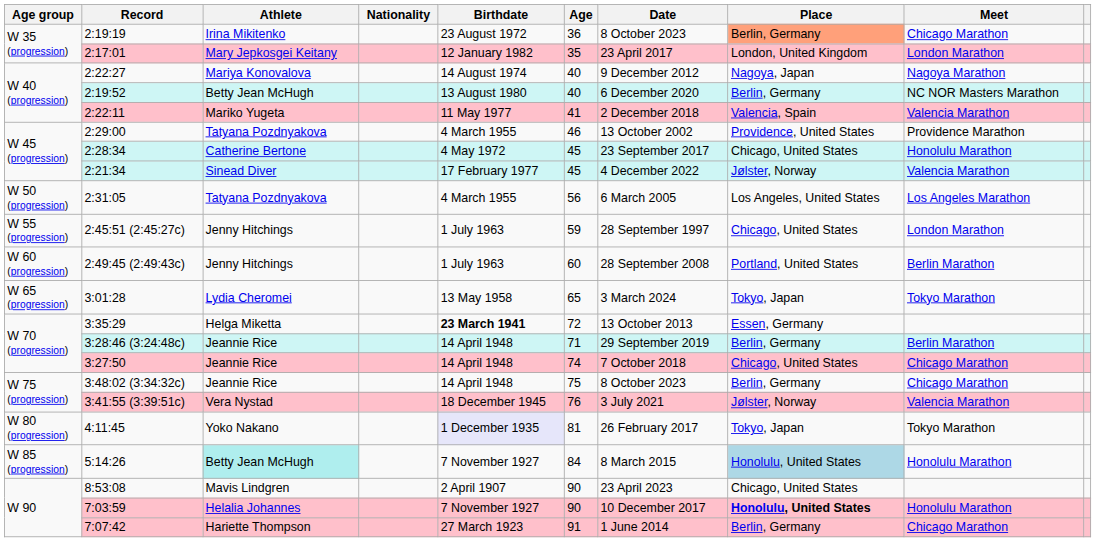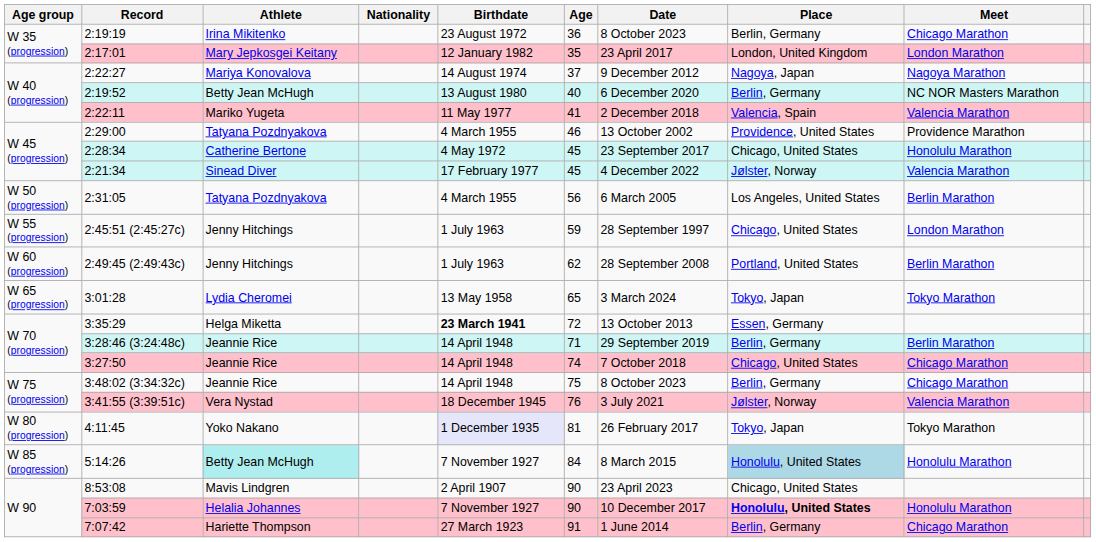 <table class="wikitable" style="font-size:90%; width: 100%;">
 <tr>
 <th>Age group</th>
 <th>Record</th>
 <th>Athlete</th>
 <th>Nationality</th>
 <th>Birthdate</th>
 <th>Age</th>
 <th>Date</th>
 <th>Place</th>
 <th>Meet</th>
 <th></th>
 </tr>
 <tr>
 <td rowspan=2>W 35 <br><small>(<a href='#'>progression</a>)</small></td>
 <td>2:19:19</td>
 <td><a href='#'>Irina Mikitenko</a></td>
 <td></td>
 <td>23 August 1972</td>
 <td>36</td>
 <td>8 October 2023</td>
-<td style="background: lightsalmon;">Berlin, Germany</td>
+<td>Berlin, Germany</td>
 <td><a href='#'>Chicago Marathon</a></td>
 <td></td>
 </tr>
 <tr style="background:pink">
 <td>2:17:01</td>
 <td><a href='#'>Mary Jepkosgei Keitany</a></td>
 <td></td>
 <td>12 January 1982</td>
 <td>35</td>
 <td>23 April 2017</td>
 <td>London, United Kingdom</td>
 <td><a href='#'>London Marathon</a></td>
 <td></td>
 </tr>
 <tr>
 <td rowspan=3>W 40 <br><small>(<a href='#'>progression</a>)</small></td>
 <td>2:22:27</td>
 <td><a href='#'>Mariya Konovalova</a></td>
 <td></td>
 <td>14 August 1974</td>
-<td>40</td>
+<td>37</td>
 <td>9 December 2012</td>
 <td><a href='#'>Nagoya</a>, Japan</td>
 <td><a href='#'>Nagoya Marathon</a></td>
 <td></td>
 </tr>
 <tr style="background:#cef6f5;">
 <td>2:19:52</td>
 <td>Betty Jean McHugh</td>
 <td></td>
 <td>13 August 1980</td>
 <td>40</td>
 <td>6 December 2020</td>
 <td><a href='#'>Berlin</a>, Germany</td>
 <td>NC NOR Masters Marathon</td>
 <td></td>
 </tr>
 <tr style="background:pink">
 <td>2:22:11</td>
 <td>Mariko Yugeta</td>
 <td></td>
 <td>11 May 1977</td>
 <td>41</td>
 <td>2 December 2018</td>
 <td><a href='#'>Valencia</a>, Spain</td>
 <td><a href='#'>Valencia Marathon</a></td>
 <td></td>
 </tr>
 <tr>
 <td rowspan=3>W 45 <br><small>(<a href='#'>progression</a>)</small></td>
 <td>2:29:00</td>
 <td><a href='#'>Tatyana Pozdnyakova</a></td>
 <td></td>
 <td>4 March 1955</td>
 <td>46</td>
 <td>13 October 2002</td>
 <td><a href='#'>Providence</a>, United States</td>
 <td>Providence Marathon</td>
 <td></td>
 </tr>
 <tr style="background:#cef6f5;">
 <td>2:28:34</td>
 <td><a href='#'>Catherine Bertone</a></td>
 <td></td>
 <td>4 May 1972</td>
 <td>45</td>
 <td>23 September 2017</td>
 <td>Chicago, United States</td>
 <td><a href='#'>Honolulu Marathon</a></td>
 <td></td>
 </tr>
 <tr style="background:#cef6f5;">
 <td>2:21:34</td>
 <td><a href='#'>Sinead Diver</a></td>
 <td></td>
 <td>17 February 1977</td>
 <td>45</td>
 <td>4 December 2022</td>
 <td><a href='#'>Jølster</a>, Norway</td>
 <td><a href='#'>Valencia Marathon</a></td>
 <td></td>
 </tr>
 <tr>
 <td>W 50 <br><small>(<a href='#'>progression</a>)</small></td>
 <td>2:31:05</td>
 <td><a href='#'>Tatyana Pozdnyakova</a></td>
 <td></td>
 <td>4 March 1955</td>
 <td>56</td>
 <td>6 March 2005</td>
 <td>Los Angeles, United States</td>
-<td><a href='#'>Los Angeles Marathon</a></td>
+<td><a href='#'>Berlin Marathon</a></td>
 <td></td>
 </tr>
 <tr>
 <td>W 55 <br><small>(<a href='#'>progression</a>)</small></td>
 <td>2:45:51 (2:45:27c)</td>
 <td>Jenny Hitchings</td>
 <td></td>
 <td>1 July 1963</td>
 <td>59</td>
 <td>28 September 1997</td>
 <td><a href='#'>Chicago</a>, United States</td>
 <td><a href='#'>London Marathon</a></td>
 <td></td>
 </tr>
 <tr>
 <td>W 60 <br><small>(<a href='#'>progression</a>)</small></td>
 <td>2:49:45 (2:49:43c)</td>
 <td>Jenny Hitchings</td>
 <td></td>
 <td>1 July 1963</td>
-<td>60</td>
+<td>62</td>
 <td>28 September 2008</td>
 <td><a href='#'>Portland</a>, United States</td>
 <td><a href='#'>Berlin Marathon</a></td>
 <td></td>
 </tr>
 <tr>
 <td>W 65 <br><small>(<a href='#'>progression</a>)</small></td>
 <td>3:01:28</td>
 <td><a href='#'>Lydia Cheromei</a></td>
 <td></td>
 <td>13 May 1958</td>
 <td>65</td>
 <td>3 March 2024</td>
 <td><a href='#'>Tokyo</a>, Japan</td>
 <td><a href='#'>Tokyo Marathon</a></td>
 <td></td>
 </tr>
 <tr>
 <td rowspan=3>W 70 <br><small>(<a href='#'>progression</a>)</small></td>
 <td>3:35:29</td>
 <td>Helga Miketta</td>
 <td></td>
 <td><strong>23 March 1941</strong></td>
 <td>72</td>
 <td>13 October 2013</td>
 <td><a href='#'>Essen</a>, Germany</td>
 <td></td>
 <td></td>
 </tr>
 <tr style="background:#cef6f5;">
 <td>3:28:46 (3:24:48c)</td>
 <td>Jeannie Rice</td>
 <td></td>
 <td>14 April 1948</td>
 <td>71</td>
 <td>29 September 2019</td>
 <td><a href='#'>Berlin</a>, Germany</td>
 <td><a href='#'>Berlin Marathon</a></td>
 <td></td>
 </tr>
 <tr style="background:pink">
 <td>3:27:50</td>
 <td>Jeannie Rice</td>
 <td></td>
 <td>14 April 1948</td>
 <td>74</td>
 <td>7 October 2018</td>
 <td><a href='#'>Chicago</a>, United States</td>
 <td><a href='#'>Chicago Marathon</a></td>
 <td></td>
 </tr>
 <tr>
 <td rowspan=2>W 75 <br><small>(<a href='#'>progression</a>)</small></td>
 <td>3:48:02 (3:34:32c)</td>
 <td>Jeannie Rice</td>
 <td></td>
 <td>14 April 1948</td>
 <td>75</td>
 <td>8 October 2023</td>
 <td><a href='#'>Berlin</a>, Germany</td>
 <td><a href='#'>Chicago Marathon</a></td>
 <td></td>
 </tr>
 <tr style="background:pink">
 <td>3:41:55 (3:39:51c)</td>
 <td>Vera Nystad</td>
 <td></td>
 <td>18 December 1945</td>
 <td>76</td>
 <td>3 July 2021</td>
 <td><a href='#'>Jølster</a>, Norway</td>
 <td><a href='#'>Valencia Marathon</a></td>
 <td></td>
 </tr>
 <tr>
 <td>W 80 <br><small>(<a href='#'>progression</a>)</small></td>
 <td>4:11:45</td>
 <td>Yoko Nakano</td>
 <td></td>
 <td style="background: lavender;">1 December 1935</td>
 <td>81</td>
 <td>26 February 2017</td>
 <td><a href='#'>Tokyo</a>, Japan</td>
 <td>Tokyo Marathon</td>
 <td></td>
 </tr>
 <tr>
 <td>W 85 <br><small>(<a href='#'>progression</a>)</small></td>
 <td>5:14:26</td>
 <td style="background: paleturquoise;">Betty Jean McHugh</td>
 <td></td>
 <td>7 November 1927</td>
 <td>84</td>
 <td>8 March 2015</td>
 <td style="background: lightblue;"><a href='#'>Honolulu</a>, United States</td>
 <td><a href='#'>Honolulu Marathon</a></td>
 <td></td>
 </tr>
 <tr>
 <td rowspan=3>W 90</td>
 <td>8:53:08</td>
 <td>Mavis Lindgren</td>
 <td></td>
 <td>2 April 1907</td>
 <td>90</td>
 <td>23 April 2023</td>
 <td>Chicago, United States</td>
 <td></td>
 <td></td>
 </tr>
 <tr style="background:pink">
 <td>7:03:59</td>
 <td><a href='#'>Helalia Johannes</a></td>
 <td></td>
 <td>7 November 1927</td>
 <td>90</td>
 <td>10 December 2017</td>
 <td><strong><a href='#'>Honolulu</a>, United States</strong></td>
 <td><a href='#'>Honolulu Marathon</a></td>
 <td></td>
 </tr>
 <tr style="background:pink">
 <td>7:07:42</td>
 <td>Hariette Thompson</td>
 <td></td>
 <td>27 March 1923</td>
 <td>91</td>
 <td>1 June 2014</td>
 <td><a href='#'>Berlin</a>, Germany</td>
 <td><a href='#'>Chicago Marathon</a></td>
 <td></td>
 </tr>
 </table>
